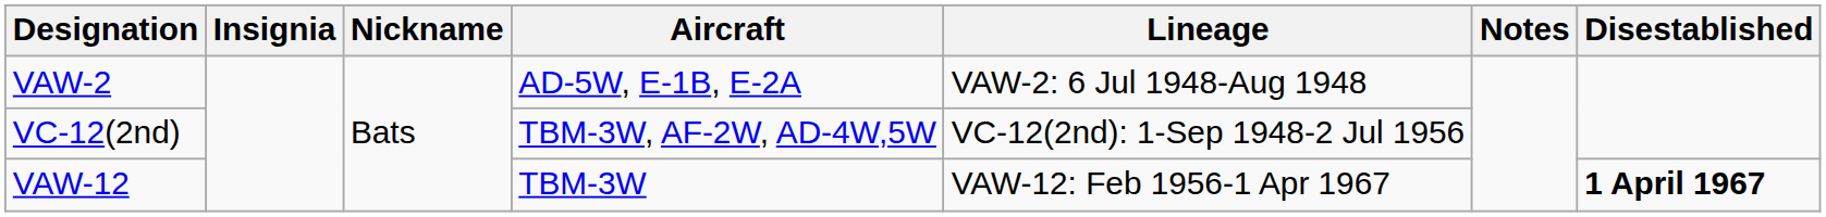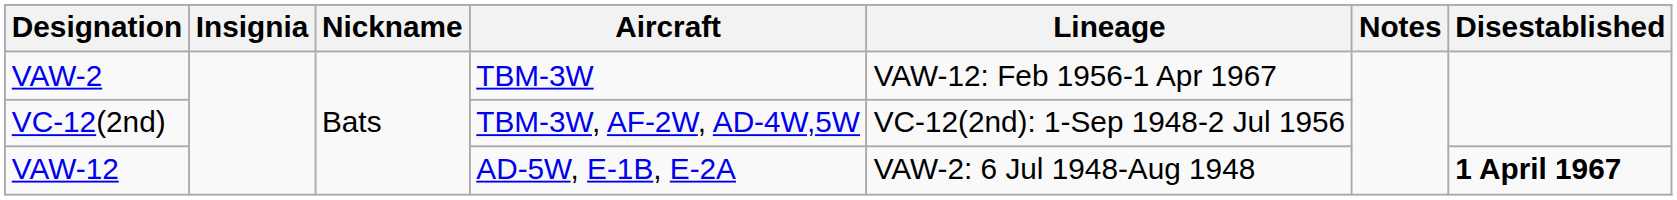 <table class="wikitable">
 <tr>
 <th>Designation</th>
 <th>Insignia</th>
 <th>Nickname</th>
 <th>Aircraft</th>
 <th>Lineage</th>
 <th>Notes</th>
 <th>Disestablished</th>
 </tr>
 <tr>
 <td><a href='#'>VAW-2</a></td>
 <td Rowspan="3"></td>
 <td Rowspan="3">Bats</td>
-<td><a href='#'>AD-5W</a>, <a href='#'>E-1B</a>, <a href='#'>E-2A</a></td>
-<td>VAW-2: 6 Jul 1948-Aug 1948</td>
+<td><a href='#'>TBM-3W</a></td>
+<td>VAW-12: Feb 1956-1 Apr 1967</td>
 <td Rowspan="3"></td>
 </tr>
 <tr>
 <td><a href='#'>VC-12</a>(2nd)</td>
 <td><a href='#'>TBM-3W</a>, <a href='#'>AF-2W</a>, <a href='#'>AD-4W,5W</a></td>
 <td style="white-space: nowrap;">VC-12(2nd): 1-Sep 1948-2 Jul 1956</td>
 </tr>
 <tr>
 <td><a href='#'>VAW-12</a></td>
-<td><a href='#'>TBM-3W</a></td>
-<td>VAW-12: Feb 1956-1 Apr 1967</td>
+<td><a href='#'>AD-5W</a>, <a href='#'>E-1B</a>, <a href='#'>E-2A</a></td>
+<td>VAW-2: 6 Jul 1948-Aug 1948</td>
 <td><strong>1 April 1967</strong></td>
 </tr>
 </table>
